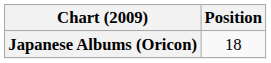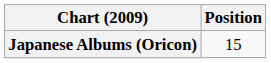 <table class="wikitable plainrowheaders">
 <tr>
 <th>Chart (2009)</th>
 <th>Position</th>
 </tr>
 <tr>
 <th scope="row">Japanese Albums (Oricon)</th>
-<td style="text-align:center;">18</td>
+<td style="text-align:center;">15</td>
 </tr>
 <tr>
 </tr>
 </table>
